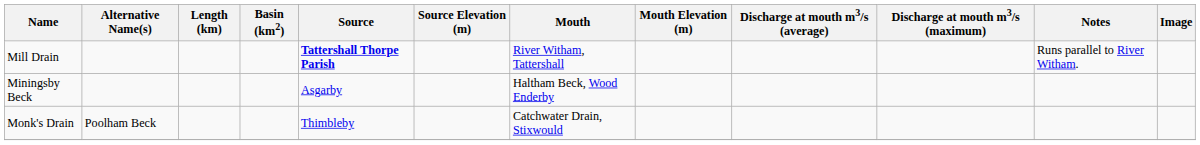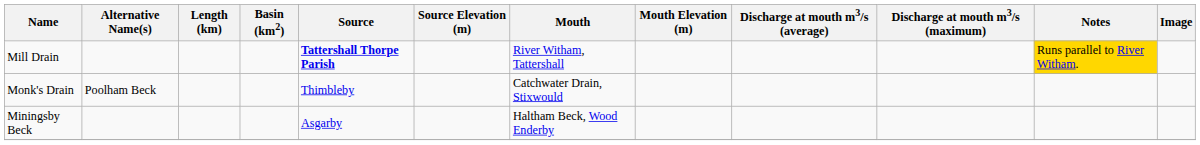 <table class="wikitable sortable">
 <tr>
 <th>Name</th>
 <th>Alternative Name(s)</th>
 <th>Length (km)</th>
 <th>Basin (km<sup>2</sup>)</th>
 <th>Source</th>
 <th>Source Elevation (m)</th>
 <th>Mouth</th>
 <th>Mouth Elevation (m)</th>
 <th>Discharge at mouth m<sup>3</sup>/s (average)</th>
 <th class="unsortable">Discharge at mouth m<sup>3</sup>/s (maximum)</th>
 <th>Notes</th>
 <th class="unsortable">Image</th>
 </tr>
 <tr>
 <td>Mill Drain</td>
 <td></td>
 <td></td>
 <td></td>
 <td><strong><a href='#'>Tattershall Thorpe Parish</a></strong></td>
 <td></td>
 <td><a href='#'>River Witham</a>, <a href='#'>Tattershall</a></td>
 <td></td>
 <td></td>
 <td></td>
-<td>Runs parallel to <a href='#'>River Witham</a>.</td>
+<td style="background: gold;">Runs parallel to <a href='#'>River Witham</a>.</td>
+<td></td>
+</tr>
+<tr>
+<td>Monk's Drain</td>
+<td>Poolham Beck</td>
+<td></td>
+<td></td>
+<td><a href='#'>Thimbleby</a></td>
+<td></td>
+<td>Catchwater Drain, <a href='#'>Stixwould</a></td>
+<td></td>
+<td></td>
+<td></td>
+<td></td>
 <td></td>
 </tr>
 <tr>
 <td>Miningsby Beck</td>
 <td></td>
 <td></td>
 <td></td>
 <td><a href='#'>Asgarby</a></td>
 <td></td>
 <td>Haltham Beck, <a href='#'>Wood Enderby</a></td>
 <td></td>
 <td></td>
 <td></td>
 <td></td>
 <td></td>
 </tr>
 <tr>
-<td>Monk's Drain</td>
-<td>Poolham Beck</td>
-<td></td>
-<td></td>
-<td><a href='#'>Thimbleby</a></td>
-<td></td>
-<td>Catchwater Drain, <a href='#'>Stixwould</a></td>
-<td></td>
-<td></td>
-<td></td>
-<td></td>
-<td></td>
-</tr>
-<tr>
 </tr>
 </table>
